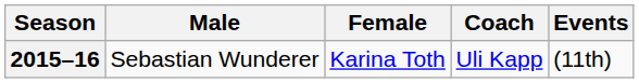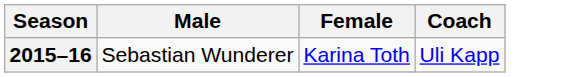 <table class="wikitable">
 <tr>
 <th scope="col">Season</th>
 <th scope="col">Male</th>
 <th scope="col">Female</th>
 <th scope="col">Coach</th>
-<th scope="col">Events</th>
 </tr>
 <tr>
 <th scope="row">2015–16</th>
 <td>Sebastian Wunderer</td>
 <td><a href='#'>Karina Toth</a></td>
 <td><a href='#'>Uli Kapp</a></td>
-<td> (11th)</td>
 </tr>
 </table>
